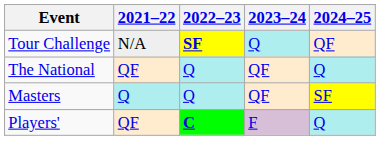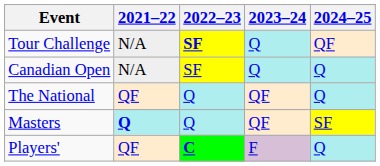 <table class="wikitable">
 <tr>
 <th>Event</th>
 <th><a href='#'>2021–22</a></th>
 <th><a href='#'>2022–23</a></th>
 <th><a href='#'>2023–24</a></th>
 <th><a href='#'>2024–25</a></th>
 </tr>
 <tr>
 <td><a href='#'>Tour Challenge</a></td>
 <td style="background:#EFEFEF;">N/A</td>
 <td style="background:yellow;"><strong><a href='#'>SF</a></strong></td>
 <td style="background:#afeeee;"><a href='#'>Q</a></td>
 <td style="background:#ffebcd;"><a href='#'>QF</a></td>
 </tr>
 <tr>
+<td><a href='#'>Canadian Open</a></td>
+<td style="background:#EFEFEF;">N/A</td>
+<td style="background:yellow;"><a href='#'>SF</a></td>
+<td style="background:#afeeee;"><a href='#'>Q</a></td>
+<td style="background:#afeeee;"><a href='#'>Q</a></td>
+</tr>
+<tr>
 <td><a href='#'>The National</a></td>
 <td style="background:#ffebcd;"><a href='#'>QF</a></td>
 <td style="background:#afeeee;"><a href='#'>Q</a></td>
 <td style="background:#ffebcd;"><a href='#'>QF</a></td>
 <td style="background:#afeeee;"><a href='#'>Q</a></td>
 </tr>
 <tr>
 <td><a href='#'>Masters</a></td>
-<td style="background:#afeeee;"><a href='#'>Q</a></td>
+<td style="background:#afeeee;"><strong><a href='#'>Q</a></strong></td>
 <td style="background:#afeeee;"><a href='#'>Q</a></td>
 <td style="background:#ffebcd;"><a href='#'>QF</a></td>
 <td style="background:yellow;"><a href='#'>SF</a></td>
 </tr>
 <tr>
 <td><a href='#'>Players'</a></td>
 <td style="background:#ffebcd;"><a href='#'>QF</a></td>
 <td style="background:#0f0;"><strong><a href='#'>C</a></strong></td>
 <td style="background:thistle;"><a href='#'>F</a></td>
 <td style="background:#afeeee;"><a href='#'>Q</a></td>
 </tr>
 </table>
